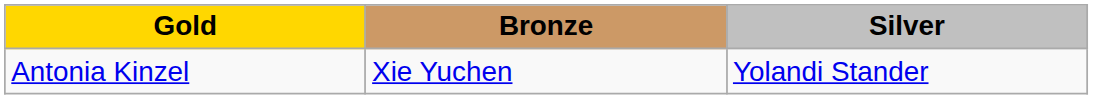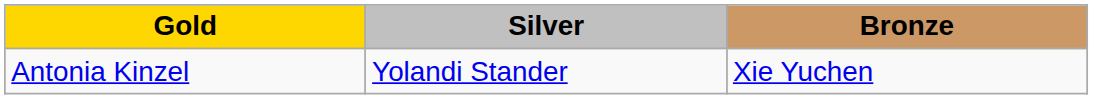 <table class="wikitable" style="text-align:left">
 <tr align="center">
 <td width=200 bgcolor=gold><strong>Gold</strong></td>
+<td width=200 bgcolor=silver><strong>Silver</strong></td>
 <td width=200 bgcolor=CC9966><strong>Bronze</strong></td>
-<td width=200 bgcolor=silver><strong>Silver</strong></td>
 </tr>
 <tr>
 <td><a href='#'>Antonia Kinzel</a><br></td>
+<td><a href='#'>Yolandi Stander</a><br></td>
 <td><a href='#'>Xie Yuchen</a><br></td>
-<td><a href='#'>Yolandi Stander</a><br></td>
 </tr>
 </table>
